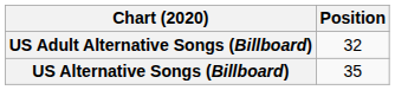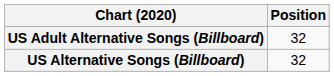 <table class="wikitable plainrowheaders" style="text-align:center">
 <tr>
 <th scope="col">Chart (2020)</th>
 <th scope="col">Position</th>
 </tr>
 <tr>
 <th scope="row">US Adult Alternative Songs (<em>Billboard</em>)</th>
 <td>32</td>
 </tr>
 <tr>
 <th scope="row">US Alternative Songs (<em>Billboard</em>)</th>
-<td>35</td>
+<td>32</td>
 </tr>
 </table>
